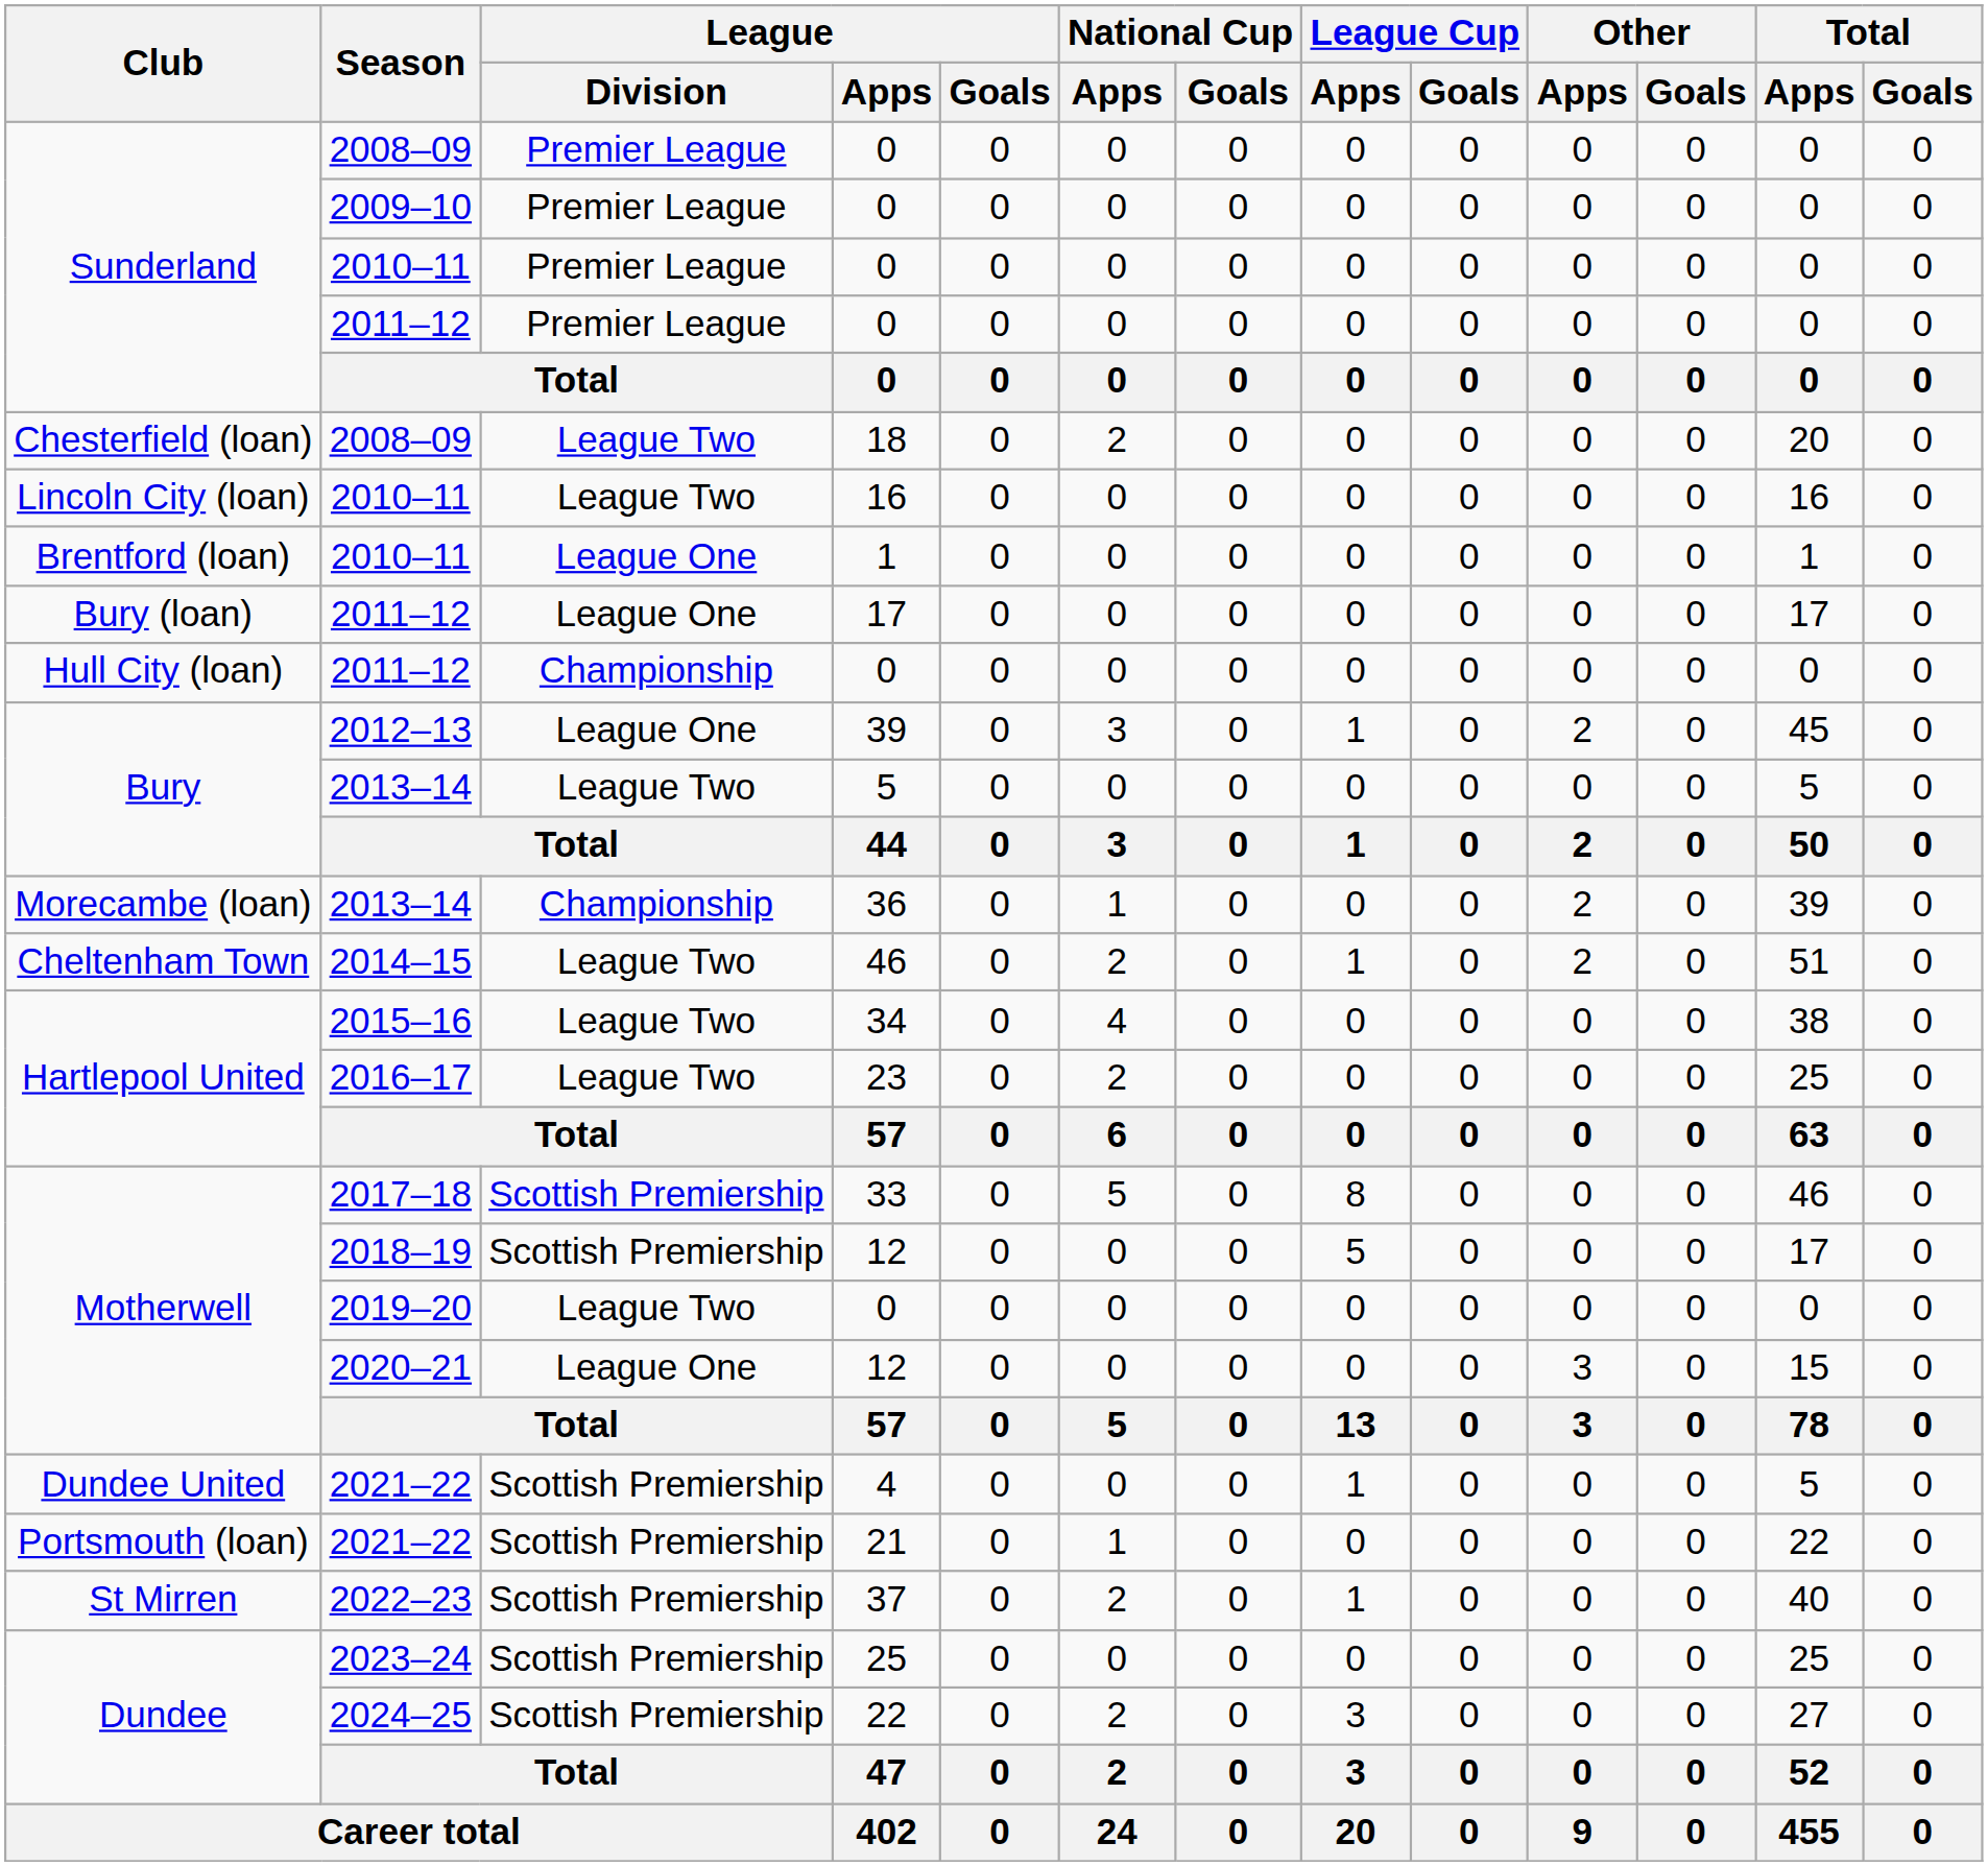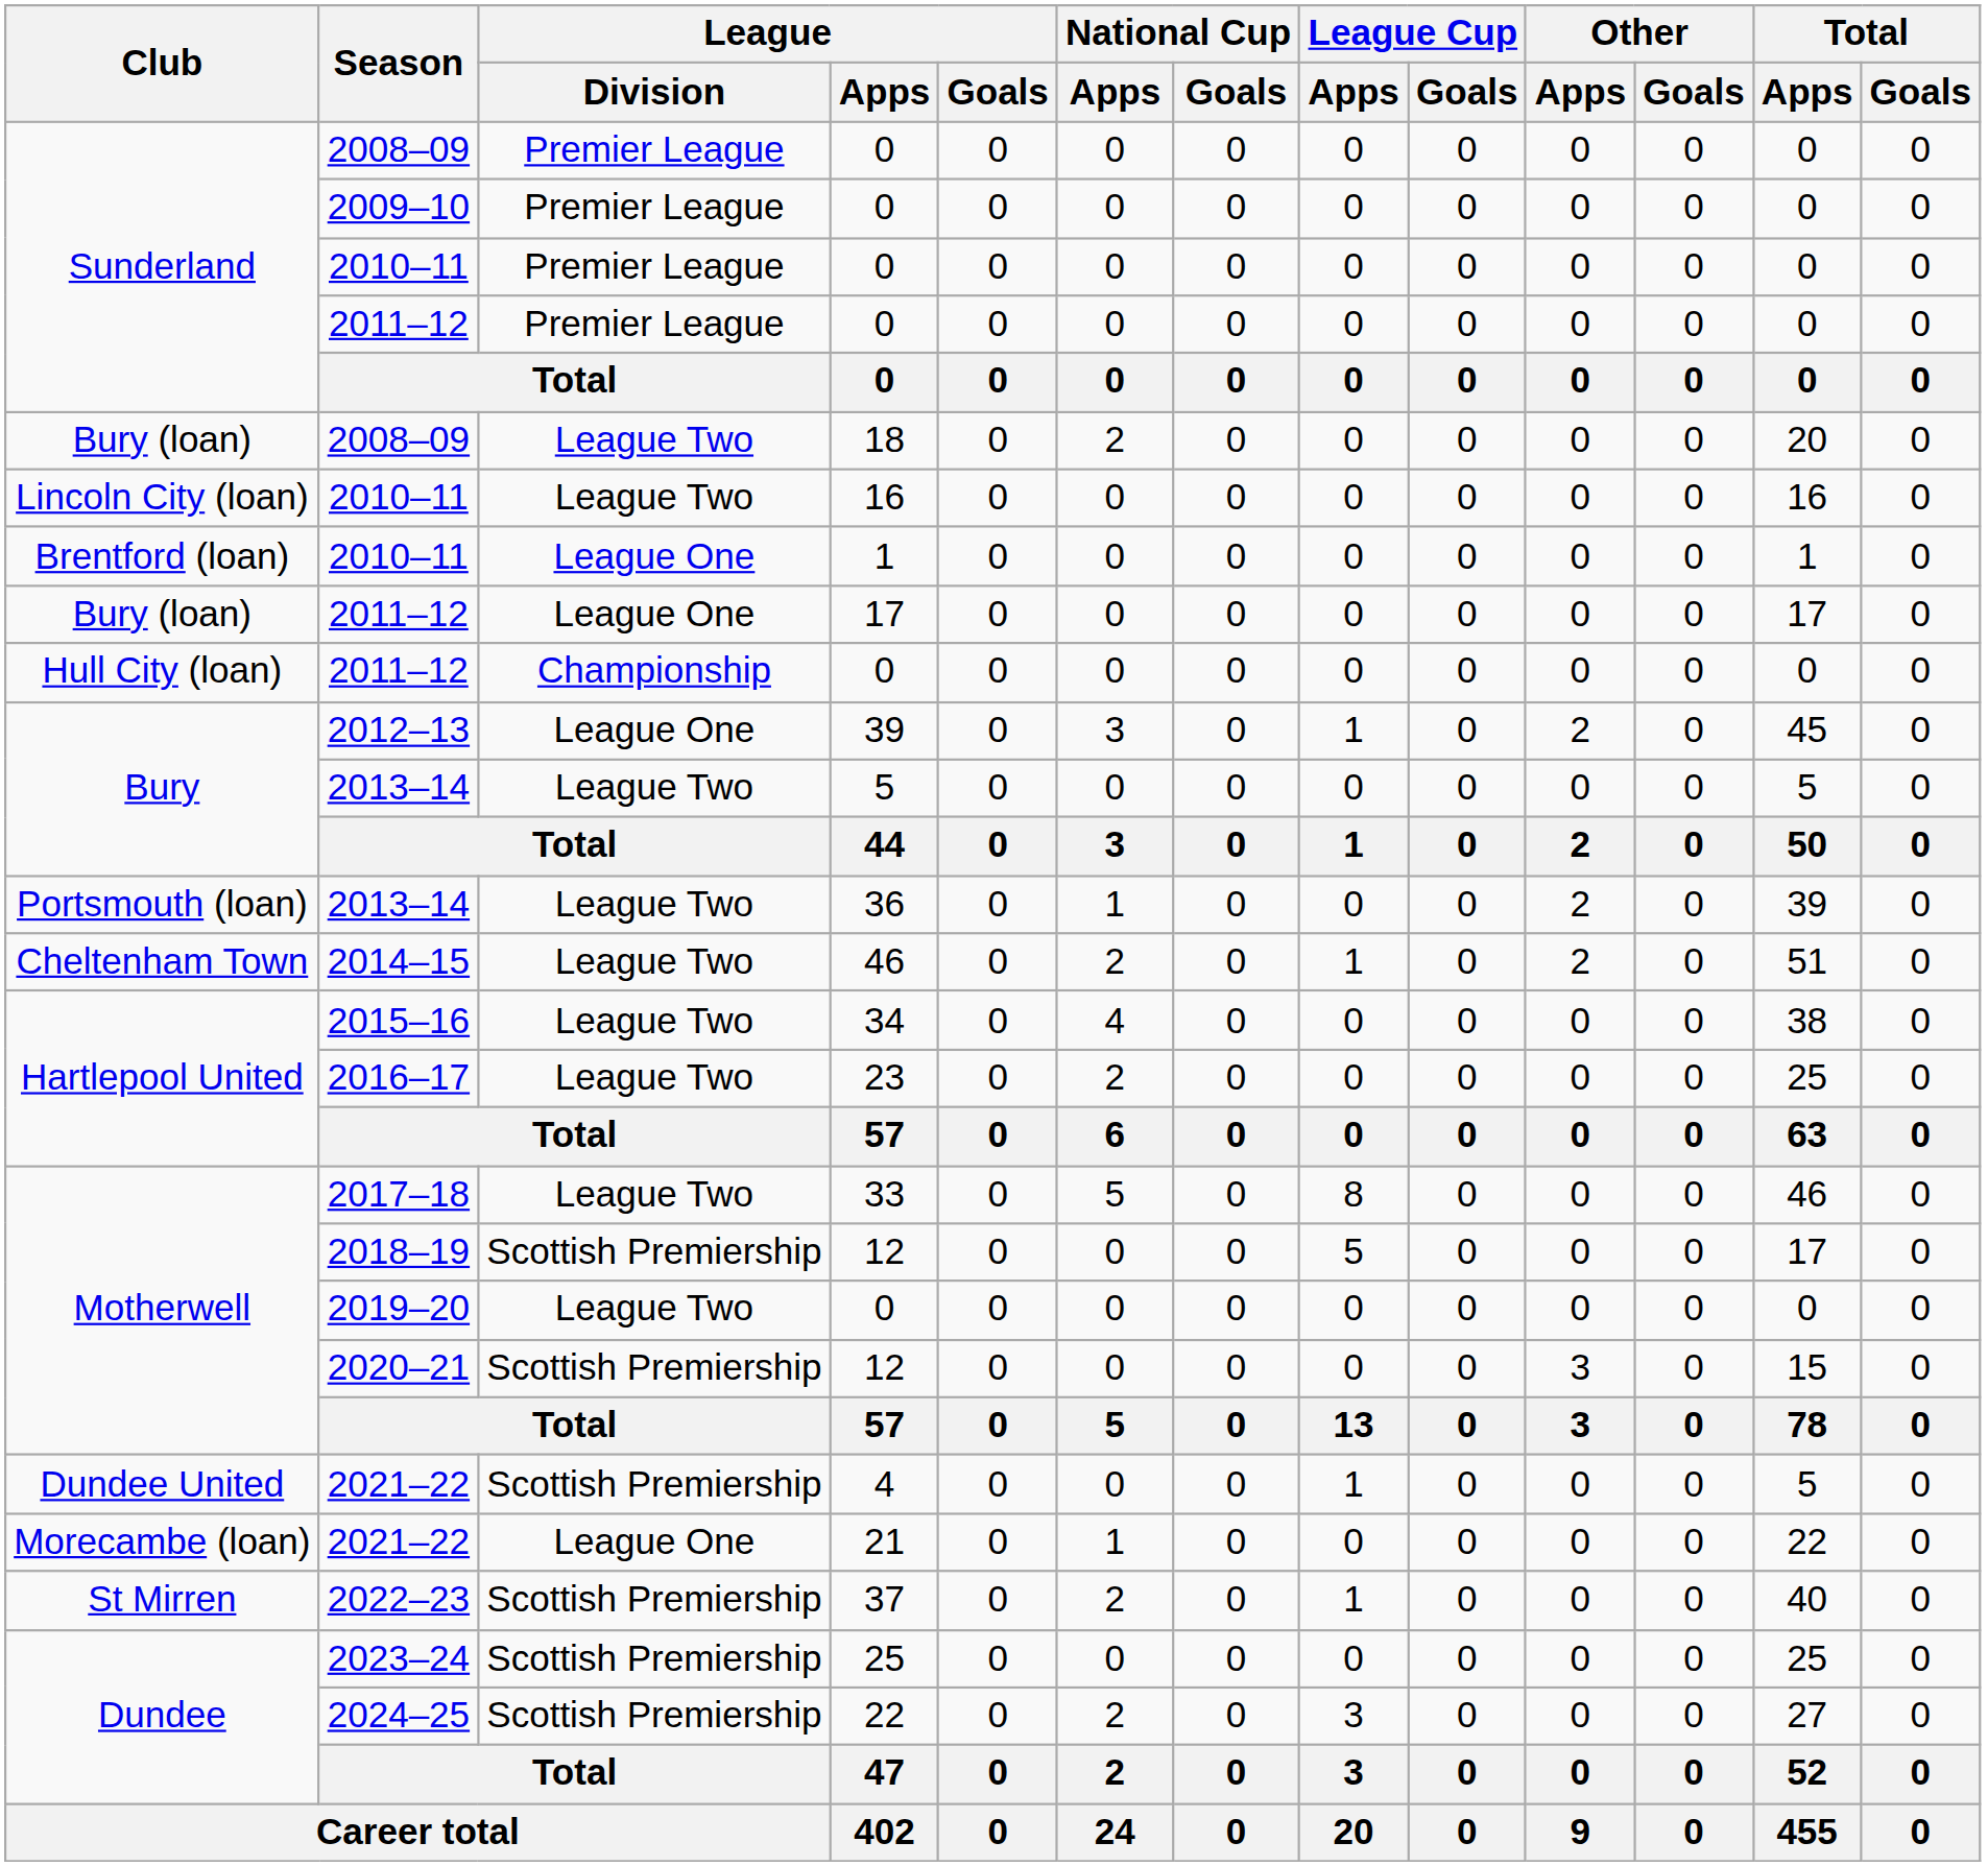 <table class="wikitable" style="text-align:center">
 <tr>
 <th rowspan="2">Club</th>
 <th rowspan="2">Season</th>
 <th colspan="3">League</th>
 <th colspan="2">National Cup</th>
 <th colspan="2"><a href='#'>League Cup</a></th>
 <th colspan="2">Other</th>
 <th colspan="2">Total</th>
 </tr>
 <tr>
 <th>Division</th>
 <th>Apps</th>
 <th>Goals</th>
 <th>Apps</th>
 <th>Goals</th>
 <th>Apps</th>
 <th>Goals</th>
 <th>Apps</th>
 <th>Goals</th>
 <th>Apps</th>
 <th>Goals</th>
 </tr>
 <tr>
 <td rowspan="5"><a href='#'>Sunderland</a></td>
 <td><a href='#'>2008–09</a></td>
 <td><a href='#'>Premier League</a></td>
 <td>0</td>
 <td>0</td>
 <td>0</td>
 <td>0</td>
 <td>0</td>
 <td>0</td>
 <td>0</td>
 <td>0</td>
 <td>0</td>
 <td>0</td>
 </tr>
 <tr>
 <td><a href='#'>2009–10</a></td>
 <td>Premier League</td>
 <td>0</td>
 <td>0</td>
 <td>0</td>
 <td>0</td>
 <td>0</td>
 <td>0</td>
 <td>0</td>
 <td>0</td>
 <td>0</td>
 <td>0</td>
 </tr>
 <tr>
 <td><a href='#'>2010–11</a></td>
 <td>Premier League</td>
 <td>0</td>
 <td>0</td>
 <td>0</td>
 <td>0</td>
 <td>0</td>
 <td>0</td>
 <td>0</td>
 <td>0</td>
 <td>0</td>
 <td>0</td>
 </tr>
 <tr>
 <td><a href='#'>2011–12</a></td>
 <td>Premier League</td>
 <td>0</td>
 <td>0</td>
 <td>0</td>
 <td>0</td>
 <td>0</td>
 <td>0</td>
 <td>0</td>
 <td>0</td>
 <td>0</td>
 <td>0</td>
 </tr>
 <tr>
 <th colspan="2">Total</th>
 <th>0</th>
 <th>0</th>
 <th>0</th>
 <th>0</th>
 <th>0</th>
 <th>0</th>
 <th>0</th>
 <th>0</th>
 <th>0</th>
 <th>0</th>
 </tr>
 <tr>
-<td><a href='#'>Chesterfield</a> (loan)</td>
+<td><a href='#'>Bury</a> (loan)</td>
 <td><a href='#'>2008–09</a></td>
 <td><a href='#'>League Two</a></td>
 <td>18</td>
 <td>0</td>
 <td>2</td>
 <td>0</td>
 <td>0</td>
 <td>0</td>
 <td>0</td>
 <td>0</td>
 <td>20</td>
 <td>0</td>
 </tr>
 <tr>
 <td><a href='#'>Lincoln City</a> (loan)</td>
 <td><a href='#'>2010–11</a></td>
 <td>League Two</td>
 <td>16</td>
 <td>0</td>
 <td>0</td>
 <td>0</td>
 <td>0</td>
 <td>0</td>
 <td>0</td>
 <td>0</td>
 <td>16</td>
 <td>0</td>
 </tr>
 <tr>
 <td><a href='#'>Brentford</a> (loan)</td>
 <td><a href='#'>2010–11</a></td>
 <td><a href='#'>League One</a></td>
 <td>1</td>
 <td>0</td>
 <td>0</td>
 <td>0</td>
 <td>0</td>
 <td>0</td>
 <td>0</td>
 <td>0</td>
 <td>1</td>
 <td>0</td>
 </tr>
 <tr>
 <td><a href='#'>Bury</a> (loan)</td>
 <td><a href='#'>2011–12</a></td>
 <td>League One</td>
 <td>17</td>
 <td>0</td>
 <td>0</td>
 <td>0</td>
 <td>0</td>
 <td>0</td>
 <td>0</td>
 <td>0</td>
 <td>17</td>
 <td>0</td>
 </tr>
 <tr>
 <td><a href='#'>Hull City</a> (loan)</td>
 <td><a href='#'>2011–12</a></td>
 <td><a href='#'>Championship</a></td>
 <td>0</td>
 <td>0</td>
 <td>0</td>
 <td>0</td>
 <td>0</td>
 <td>0</td>
 <td>0</td>
 <td>0</td>
 <td>0</td>
 <td>0</td>
 </tr>
 <tr>
 <td rowspan="3"><a href='#'>Bury</a></td>
 <td><a href='#'>2012–13</a></td>
 <td>League One</td>
 <td>39</td>
 <td>0</td>
 <td>3</td>
 <td>0</td>
 <td>1</td>
 <td>0</td>
 <td>2</td>
 <td>0</td>
 <td>45</td>
 <td>0</td>
 </tr>
 <tr>
 <td><a href='#'>2013–14</a></td>
 <td>League Two</td>
 <td>5</td>
 <td>0</td>
 <td>0</td>
 <td>0</td>
 <td>0</td>
 <td>0</td>
 <td>0</td>
 <td>0</td>
 <td>5</td>
 <td>0</td>
 </tr>
 <tr>
 <th colspan="2">Total</th>
 <th>44</th>
 <th>0</th>
 <th>3</th>
 <th>0</th>
 <th>1</th>
 <th>0</th>
 <th>2</th>
 <th>0</th>
 <th>50</th>
 <th>0</th>
 </tr>
 <tr>
-<td><a href='#'>Morecambe</a> (loan)</td>
+<td><a href='#'>Portsmouth</a> (loan)</td>
 <td><a href='#'>2013–14</a></td>
-<td><a href='#'>Championship</a></td>
+<td>League Two</td>
 <td>36</td>
 <td>0</td>
 <td>1</td>
 <td>0</td>
 <td>0</td>
 <td>0</td>
 <td>2</td>
 <td>0</td>
 <td>39</td>
 <td>0</td>
 </tr>
 <tr>
 <td><a href='#'>Cheltenham Town</a></td>
 <td><a href='#'>2014–15</a></td>
 <td>League Two</td>
 <td>46</td>
 <td>0</td>
 <td>2</td>
 <td>0</td>
 <td>1</td>
 <td>0</td>
 <td>2</td>
 <td>0</td>
 <td>51</td>
 <td>0</td>
 </tr>
 <tr>
 <td rowspan="3"><a href='#'>Hartlepool United</a></td>
 <td><a href='#'>2015–16</a></td>
 <td>League Two</td>
 <td>34</td>
 <td>0</td>
 <td>4</td>
 <td>0</td>
 <td>0</td>
 <td>0</td>
 <td>0</td>
 <td>0</td>
 <td>38</td>
 <td>0</td>
 </tr>
 <tr>
 <td><a href='#'>2016–17</a></td>
 <td>League Two</td>
 <td>23</td>
 <td>0</td>
 <td>2</td>
 <td>0</td>
 <td>0</td>
 <td>0</td>
 <td>0</td>
 <td>0</td>
 <td>25</td>
 <td>0</td>
 </tr>
 <tr>
 <th colspan="2">Total</th>
 <th>57</th>
 <th>0</th>
 <th>6</th>
 <th>0</th>
 <th>0</th>
 <th>0</th>
 <th>0</th>
 <th>0</th>
 <th>63</th>
 <th>0</th>
 </tr>
 <tr>
 <td rowspan=5><a href='#'>Motherwell</a></td>
 <td><a href='#'>2017–18</a></td>
-<td><a href='#'>Scottish Premiership</a></td>
+<td>League Two</td>
 <td>33</td>
 <td>0</td>
 <td>5</td>
 <td>0</td>
 <td>8</td>
 <td>0</td>
 <td>0</td>
 <td>0</td>
 <td>46</td>
 <td>0</td>
 </tr>
 <tr>
 <td><a href='#'>2018–19</a></td>
 <td>Scottish Premiership</td>
 <td>12</td>
 <td>0</td>
 <td>0</td>
 <td>0</td>
 <td>5</td>
 <td>0</td>
 <td>0</td>
 <td>0</td>
 <td>17</td>
 <td>0</td>
 </tr>
 <tr>
 <td><a href='#'>2019–20</a></td>
 <td>League Two</td>
 <td>0</td>
 <td>0</td>
 <td>0</td>
 <td>0</td>
 <td>0</td>
 <td>0</td>
 <td>0</td>
 <td>0</td>
 <td>0</td>
 <td>0</td>
 </tr>
 <tr>
 <td><a href='#'>2020–21</a></td>
-<td>League One</td>
+<td>Scottish Premiership</td>
 <td>12</td>
 <td>0</td>
 <td>0</td>
 <td>0</td>
 <td>0</td>
 <td>0</td>
 <td>3</td>
 <td>0</td>
 <td>15</td>
 <td>0</td>
 </tr>
 <tr>
 <th colspan=2>Total</th>
 <th>57</th>
 <th>0</th>
 <th>5</th>
 <th>0</th>
 <th>13</th>
 <th>0</th>
 <th>3</th>
 <th>0</th>
 <th>78</th>
 <th>0</th>
 </tr>
 <tr>
 <td><a href='#'>Dundee United</a></td>
 <td><a href='#'>2021–22</a></td>
 <td>Scottish Premiership</td>
 <td>4</td>
 <td>0</td>
 <td>0</td>
 <td>0</td>
 <td>1</td>
 <td>0</td>
 <td>0</td>
 <td>0</td>
 <td>5</td>
 <td>0</td>
 </tr>
 <tr>
-<td><a href='#'>Portsmouth</a> (loan)</td>
+<td><a href='#'>Morecambe</a> (loan)</td>
 <td><a href='#'>2021–22</a></td>
-<td>Scottish Premiership</td>
+<td>League One</td>
 <td>21</td>
 <td>0</td>
 <td>1</td>
 <td>0</td>
 <td>0</td>
 <td>0</td>
 <td>0</td>
 <td>0</td>
 <td>22</td>
 <td>0</td>
 </tr>
 <tr>
 <td><a href='#'>St Mirren</a></td>
 <td><a href='#'>2022–23</a></td>
 <td>Scottish Premiership</td>
 <td>37</td>
 <td>0</td>
 <td>2</td>
 <td>0</td>
 <td>1</td>
 <td>0</td>
 <td>0</td>
 <td>0</td>
 <td>40</td>
 <td>0</td>
 </tr>
 <tr>
 <td rowspan="3"><a href='#'>Dundee</a></td>
 <td><a href='#'>2023–24</a></td>
 <td>Scottish Premiership</td>
 <td>25</td>
 <td>0</td>
 <td>0</td>
 <td>0</td>
 <td>0</td>
 <td>0</td>
 <td>0</td>
 <td>0</td>
 <td>25</td>
 <td>0</td>
 </tr>
 <tr>
 <td><a href='#'>2024–25</a></td>
 <td>Scottish Premiership</td>
 <td>22</td>
 <td>0</td>
 <td>2</td>
 <td>0</td>
 <td>3</td>
 <td>0</td>
 <td>0</td>
 <td>0</td>
 <td>27</td>
 <td>0</td>
 </tr>
 <tr>
 <th colspan=2>Total</th>
 <th>47</th>
 <th>0</th>
 <th>2</th>
 <th>0</th>
 <th>3</th>
 <th>0</th>
 <th>0</th>
 <th>0</th>
 <th>52</th>
 <th>0</th>
 </tr>
 <tr>
 <th colspan="3">Career total</th>
 <th>402</th>
 <th>0</th>
 <th>24</th>
 <th>0</th>
 <th>20</th>
 <th>0</th>
 <th>9</th>
 <th>0</th>
 <th>455</th>
 <th>0</th>
 </tr>
 </table>
